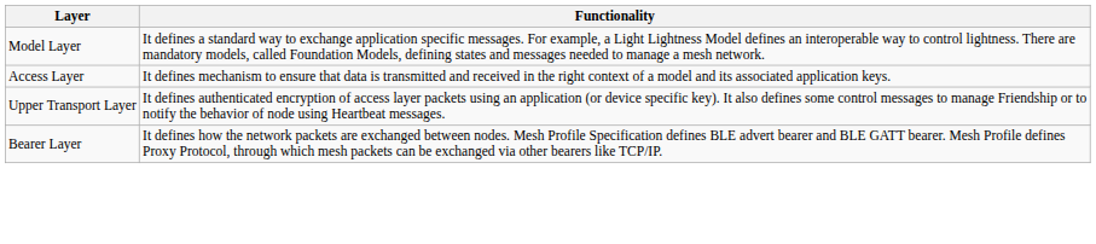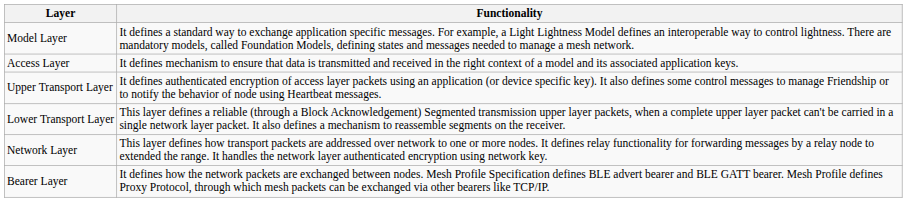 <table class="wikitable">
 <tr>
 <th>Layer</th>
 <th>Functionality</th>
 </tr>
 <tr>
 <td>Model Layer</td>
 <td>It defines a standard way to exchange application specific messages. For example, a Light Lightness Model defines an interoperable way to control lightness. There are mandatory models, called Foundation Models, defining states and messages needed to manage a mesh network.</td>
 </tr>
 <tr>
 <td>Access Layer</td>
 <td>It defines mechanism to ensure that data is transmitted and received in the right context of a model and its associated application keys.</td>
 </tr>
 <tr>
 <td>Upper Transport Layer</td>
 <td>It defines authenticated encryption of access layer packets using an application (or device specific key). It also defines some control messages to manage Friendship or to notify the behavior of node using Heartbeat messages.</td>
 </tr>
 <tr>
+<td>Lower Transport Layer</td>
+<td>This layer defines a reliable (through a Block Acknowledgement) Segmented transmission upper layer packets, when a complete upper layer packet can't be carried in a single network layer packet. It also defines a mechanism to reassemble segments on the receiver.</td>
+</tr>
+<tr>
+<td>Network Layer</td>
+<td>This layer defines how transport packets are addressed over network to one or more nodes. It defines relay functionality for forwarding messages by a relay node to extended the range. It handles the network layer authenticated encryption using network key.</td>
+</tr>
+<tr>
 <td>Bearer Layer</td>
 <td>It defines how the network packets are exchanged between nodes. Mesh Profile Specification defines BLE advert bearer and BLE GATT bearer. Mesh Profile defines Proxy Protocol, through which mesh packets can be exchanged via other bearers like TCP/IP.</td>
 </tr>
 </table>
